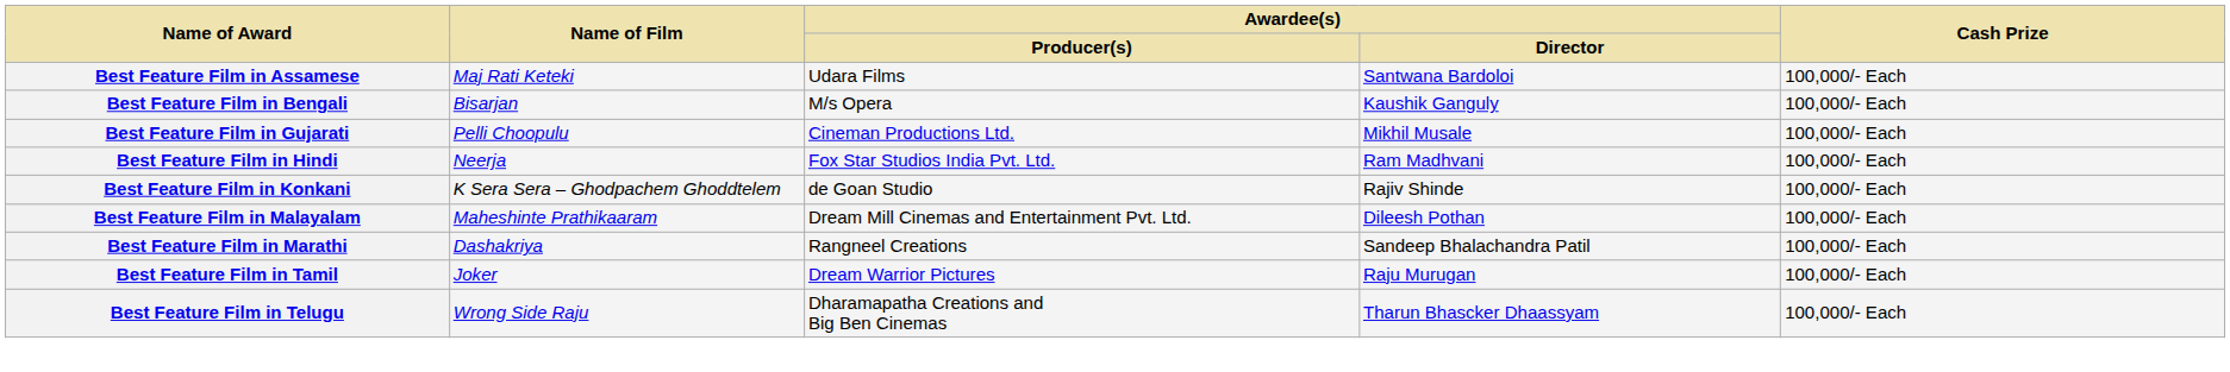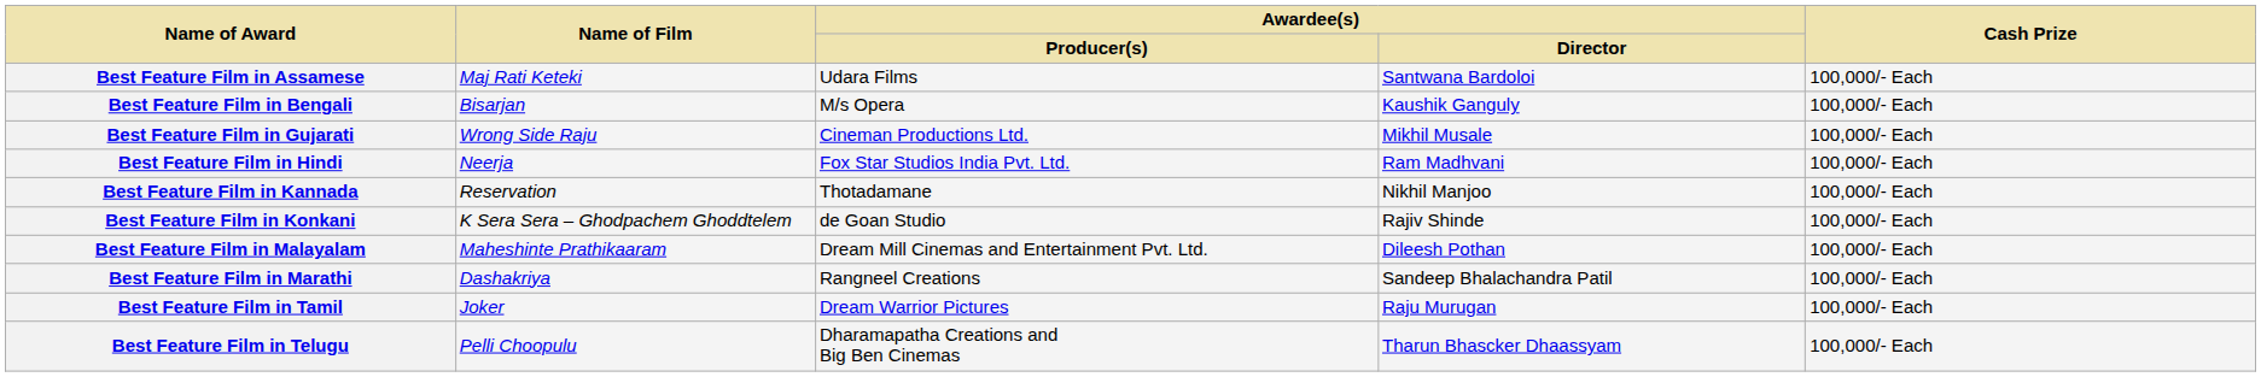 <table class="wikitable plainrowheaders" style="width:100%;background-color:#F4F4F4;">
 <tr>
 <th scope="col" rowspan="2" style="background-color:#EFE4B0;width:20%;">Name of Award</th>
 <th scope="col" rowspan="2" style="background-color:#EFE4B0;width:16%;">Name of Film</th>
 <th scope="col" colspan="2" style="background-color:#EFE4B0;width:44%;">Awardee(s)</th>
 <th scope="col" rowspan="2" style="background-color:#EFE4B0;width:20%;">Cash Prize</th>
 </tr>
 <tr>
 <th style="background-color:#EFE4B0;width:25%;">Producer(s)</th>
 <th style="background-color:#EFE4B0;">Director</th>
 </tr>
 <tr>
 <th scope="row"><a href='#'>Best Feature Film in Assamese</a></th>
 <td><em><a href='#'>Maj Rati Keteki</a></em></td>
 <td>Udara Films</td>
 <td><a href='#'>Santwana Bardoloi</a></td>
 <td> 100,000/- Each</td>
 </tr>
 <tr>
 <th scope="row"><a href='#'>Best Feature Film in Bengali</a></th>
 <td><em><a href='#'>Bisarjan</a></em></td>
 <td>M/s Opera</td>
 <td><a href='#'>Kaushik Ganguly</a></td>
 <td> 100,000/- Each</td>
 </tr>
 <tr>
 <th scope="row"><a href='#'>Best Feature Film in Gujarati</a></th>
-<td><em><a href='#'>Pelli Choopulu</a></em></td>
+<td><em><a href='#'>Wrong Side Raju</a></em></td>
 <td><a href='#'>Cineman Productions Ltd.</a></td>
 <td><a href='#'>Mikhil Musale</a></td>
 <td> 100,000/- Each</td>
 </tr>
 <tr>
 <th scope="row"><a href='#'>Best Feature Film in Hindi</a></th>
 <td><em><a href='#'>Neerja</a></em></td>
 <td><a href='#'>Fox Star Studios India Pvt. Ltd.</a></td>
 <td><a href='#'>Ram Madhvani</a></td>
+<td> 100,000/- Each</td>
+</tr>
+<tr>
+<th scope="row"><a href='#'>Best Feature Film in Kannada</a></th>
+<td><em>Reservation</em></td>
+<td>Thotadamane</td>
+<td>Nikhil Manjoo</td>
 <td> 100,000/- Each</td>
 </tr>
 <tr>
 <th scope="row"><a href='#'>Best Feature Film in Konkani</a></th>
 <td><em>K Sera Sera – Ghodpachem Ghoddtelem</em></td>
 <td>de Goan Studio</td>
 <td>Rajiv Shinde</td>
 <td> 100,000/- Each</td>
 </tr>
 <tr>
 <th scope="row"><a href='#'>Best Feature Film in Malayalam</a></th>
 <td><em><a href='#'>Maheshinte Prathikaaram</a></em></td>
 <td>Dream Mill Cinemas and Entertainment Pvt. Ltd.</td>
 <td><a href='#'>Dileesh Pothan</a></td>
 <td> 100,000/- Each</td>
 </tr>
 <tr>
 <th scope="row"><a href='#'>Best Feature Film in Marathi</a></th>
 <td><em><a href='#'>Dashakriya</a></em></td>
 <td>Rangneel Creations</td>
 <td>Sandeep Bhalachandra Patil</td>
 <td> 100,000/- Each</td>
 </tr>
 <tr>
 <th scope="row"><a href='#'>Best Feature Film in Tamil</a></th>
 <td><em><a href='#'>Joker</a></em></td>
 <td><a href='#'>Dream Warrior Pictures</a></td>
 <td><a href='#'>Raju Murugan</a></td>
 <td> 100,000/- Each</td>
 </tr>
 <tr>
 <th scope="row"><a href='#'>Best Feature Film in Telugu</a></th>
-<td><em><a href='#'>Wrong Side Raju</a></em></td>
+<td><em><a href='#'>Pelli Choopulu</a></em></td>
 <td>Dharamapatha Creations and<br>Big Ben Cinemas</td>
 <td><a href='#'>Tharun Bhascker Dhaassyam</a></td>
 <td> 100,000/- Each</td>
 </tr>
 </table>
